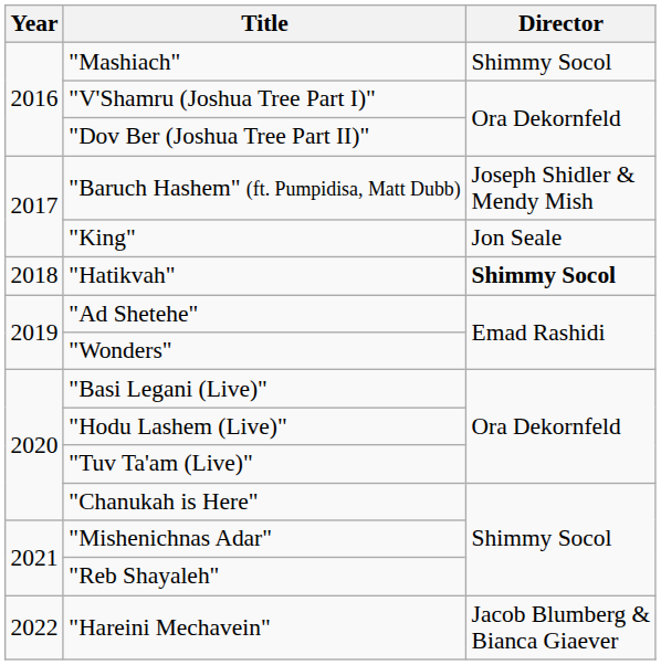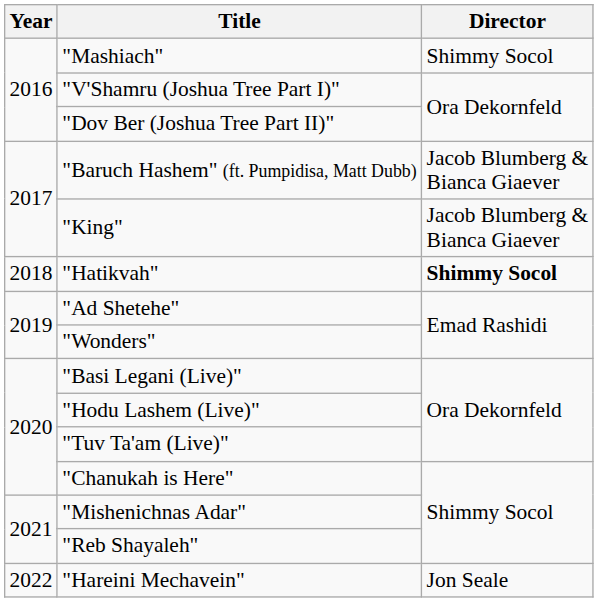 <table class="wikitable">
 <tr>
 <th>Year</th>
 <th>Title</th>
 <th>Director</th>
 </tr>
 <tr>
 <td rowspan="3">2016</td>
 <td>"Mashiach"</td>
 <td>Shimmy Socol</td>
 </tr>
 <tr>
 <td>"V'Shamru (Joshua Tree Part I)"</td>
 <td rowspan="2">Ora Dekornfeld</td>
 </tr>
 <tr>
 <td>"Dov Ber (Joshua Tree Part II)"</td>
 </tr>
 <tr>
 <td rowspan="2">2017</td>
 <td>"Baruch Hashem" <small>(ft. Pumpidisa, Matt Dubb)</small></td>
-<td>Joseph Shidler &<br>Mendy Mish</td>
+<td>Jacob Blumberg &<br>Bianca Giaever</td>
 </tr>
 <tr>
 <td>"King"</td>
-<td>Jon Seale</td>
+<td>Jacob Blumberg &<br>Bianca Giaever</td>
 </tr>
 <tr>
 <td>2018</td>
 <td>"Hatikvah"</td>
 <td><strong>Shimmy Socol</strong></td>
 </tr>
 <tr>
 <td rowspan="2">2019</td>
 <td>"Ad Shetehe"</td>
 <td rowspan="2">Emad Rashidi</td>
 </tr>
 <tr>
 <td>"Wonders"</td>
 </tr>
 <tr>
 <td rowspan="4">2020</td>
 <td>"Basi Legani (Live)"</td>
 <td rowspan="3">Ora Dekornfeld</td>
 </tr>
 <tr>
 <td>"Hodu Lashem (Live)"</td>
 </tr>
 <tr>
 <td>"Tuv Ta'am (Live)"</td>
 </tr>
 <tr>
 <td>"Chanukah is Here"</td>
 <td rowspan="3">Shimmy Socol</td>
 </tr>
 <tr>
 <td rowspan="2">2021</td>
 <td>"Mishenichnas Adar"</td>
 </tr>
 <tr>
 <td>"Reb Shayaleh"</td>
 </tr>
 <tr>
 <td>2022</td>
 <td>"Hareini Mechavein"</td>
-<td>Jacob Blumberg &<br>Bianca Giaever</td>
+<td>Jon Seale</td>
 </tr>
 </table>
